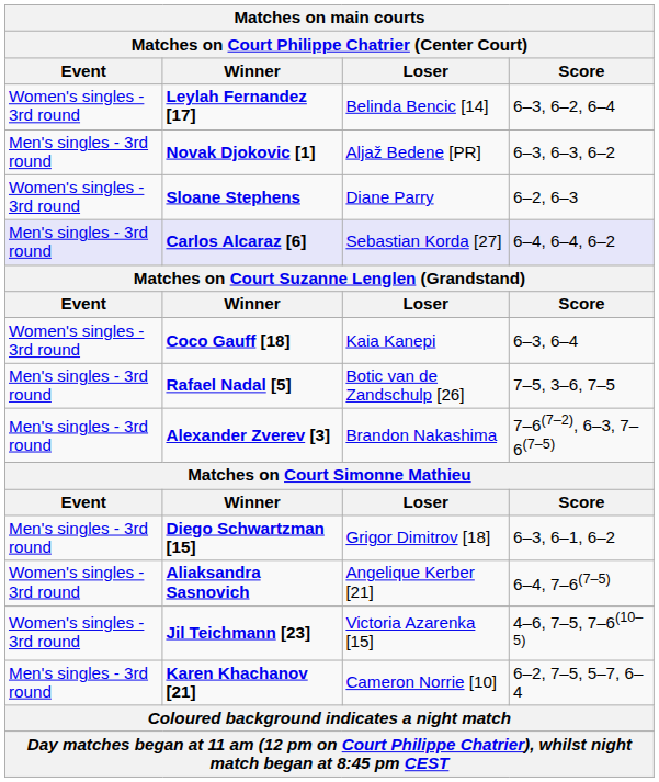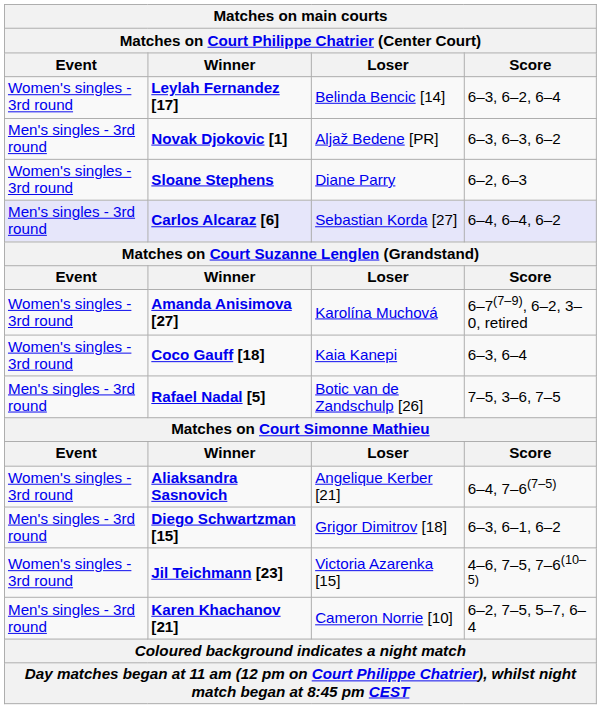 <table class="wikitable" style="margin:auto;">
 <tr>
 <th colspan=4 style=white-space:nowrap>Matches on main courts</th>
 </tr>
 <tr>
 <th colspan=4>Matches on <a href='#'>Court Philippe Chatrier</a> (Center Court)</th>
 </tr>
 <tr>
 <th width=250>Event</th>
 <th width=250>Winner</th>
 <th width=250>Loser</th>
 <th width=250>Score</th>
 </tr>
 <tr>
 <td><a href='#'>Women's singles - 3rd round</a></td>
 <td><strong> <a href='#'>Leylah Fernandez</a> [17]</strong></td>
 <td> <a href='#'>Belinda Bencic</a> [14]</td>
 <td>6–3, 6–2, 6–4</td>
 </tr>
 <tr>
 <td><a href='#'>Men's singles - 3rd round</a></td>
 <td><strong> <a href='#'>Novak Djokovic</a> [1]</strong></td>
 <td> <a href='#'>Aljaž Bedene</a> [PR]</td>
 <td>6–3, 6–3, 6–2</td>
 </tr>
 <tr>
 <td><a href='#'>Women's singles - 3rd round</a></td>
 <td><strong> <a href='#'>Sloane Stephens</a></strong></td>
 <td> <a href='#'>Diane Parry</a></td>
 <td>6–2, 6–3</td>
 </tr>
 <tr bgcolor=lavender>
 <td><a href='#'>Men's singles - 3rd round</a></td>
 <td><strong> <a href='#'>Carlos Alcaraz</a> [6]</strong></td>
 <td> <a href='#'>Sebastian Korda</a> [27]</td>
 <td>6–4, 6–4, 6–2</td>
 </tr>
 <tr bgcolor=lavender>
 <th colspan=4>Matches on <a href='#'>Court Suzanne Lenglen</a> (Grandstand)</th>
 </tr>
 <tr>
 <th width=250>Event</th>
 <th width=250>Winner</th>
 <th width=250>Loser</th>
 <th width=250>Score</th>
 </tr>
 <tr>
 <td><a href='#'>Women's singles - 3rd round</a></td>
+<td><strong> <a href='#'>Amanda Anisimova</a> [27]</strong></td>
+<td> <a href='#'>Karolína Muchová</a></td>
+<td>6–7<sup>(7–9)</sup>, 6–2, 3–0, retired</td>
+</tr>
+<tr>
+<td><a href='#'>Women's singles - 3rd round</a></td>
 <td><strong> <a href='#'>Coco Gauff</a> [18]</strong></td>
 <td> <a href='#'>Kaia Kanepi</a></td>
 <td>6–3, 6–4</td>
 </tr>
 <tr>
 <td><a href='#'>Men's singles - 3rd round</a></td>
 <td><strong> <a href='#'>Rafael Nadal</a> [5]</strong></td>
 <td> <a href='#'>Botic van de Zandschulp</a> [26]</td>
 <td>7–5, 3–6, 7–5</td>
 </tr>
 <tr>
-<td><a href='#'>Men's singles - 3rd round</a></td>
-<td><strong> <a href='#'>Alexander Zverev</a> [3]</strong></td>
-<td> <a href='#'>Brandon Nakashima</a></td>
-<td>7–6<sup>(7–2)</sup>, 6–3, 7–6<sup>(7–5)</sup></td>
-</tr>
-<tr>
 <th colspan=4>Matches on <a href='#'>Court Simonne Mathieu</a></th>
 </tr>
 <tr>
 <th width=250>Event</th>
 <th width=250>Winner</th>
 <th width=250>Loser</th>
 <th width=250>Score</th>
 </tr>
 <tr>
+<td><a href='#'>Women's singles - 3rd round</a></td>
+<td><strong> <a href='#'>Aliaksandra Sasnovich</a></strong></td>
+<td> <a href='#'>Angelique Kerber</a> [21]</td>
+<td>6–4, 7–6<sup>(7–5)</sup></td>
+</tr>
+<tr>
 <td><a href='#'>Men's singles - 3rd round</a></td>
 <td><strong> <a href='#'>Diego Schwartzman</a> [15]</strong></td>
 <td> <a href='#'>Grigor Dimitrov</a> [18]</td>
 <td>6–3, 6–1, 6–2</td>
-</tr>
-<tr>
-<td><a href='#'>Women's singles - 3rd round</a></td>
-<td><strong> <a href='#'>Aliaksandra Sasnovich</a></strong></td>
-<td> <a href='#'>Angelique Kerber</a> [21]</td>
-<td>6–4, 7–6<sup>(7–5)</sup></td>
 </tr>
 <tr>
 <td><a href='#'>Women's singles - 3rd round</a></td>
 <td><strong> <a href='#'>Jil Teichmann</a> [23]</strong></td>
 <td> <a href='#'>Victoria Azarenka</a> [15]</td>
 <td>4–6, 7–5, 7–6<sup>(10–5)</sup></td>
 </tr>
 <tr>
 <td><a href='#'>Men's singles - 3rd round</a></td>
 <td><strong> <a href='#'>Karen Khachanov</a> [21]</strong></td>
 <td> <a href='#'>Cameron Norrie</a> [10]</td>
 <td>6–2, 7–5, 5–7, 6–4</td>
 </tr>
 <tr>
 <th colspan=4><em>Coloured background indicates a night match</em></th>
 </tr>
 <tr>
 <th colspan=4><em>Day matches began at 11 am (12 pm on <a href='#'>Court Philippe Chatrier</a>), whilst night match began at 8:45 pm <a href='#'>CEST</a></em></th>
 </tr>
 </table>
